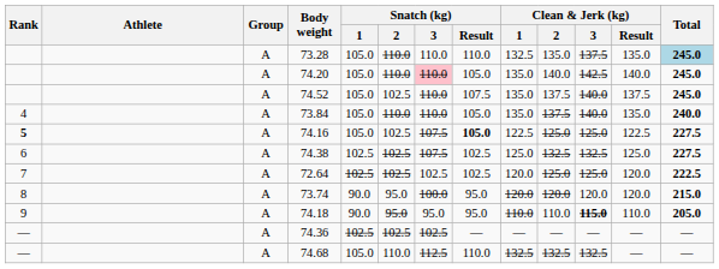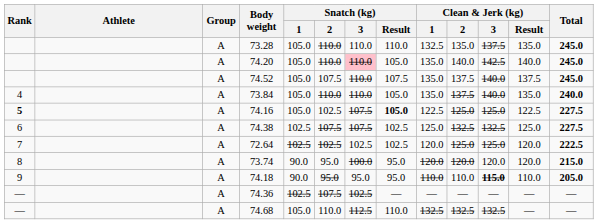 <table class = "wikitable" style="text-align:center;">
 <tr>
 <th rowspan=2 width=40>Rank</th>
 <th rowspan=2 width=250>Athlete</th>
 <th rowspan=2 width=50>Group</th>
 <th rowspan=2 width=60>Body weight</th>
 <th colspan=4>Snatch (kg)</th>
 <th colspan=4>Clean & Jerk (kg)</th>
 <th rowspan=2 width=60>Total</th>
 </tr>
 <tr>
 <th width=40>1</th>
 <th width=40>2</th>
 <th width=40>3</th>
 <th width=55>Result</th>
 <th width=40>1</th>
 <th width=40>2</th>
 <th width=40>3</th>
 <th width=55>Result</th>
 </tr>
 <tr>
 <td></td>
 <td align=left></td>
 <td>A</td>
 <td>73.28</td>
 <td>105.0</td>
 <td><s>110.0</s></td>
 <td>110.0</td>
 <td>110.0</td>
 <td>132.5</td>
 <td>135.0</td>
 <td><s>137.5</s></td>
 <td>135.0</td>
-<td style="background: lightblue;"><strong>245.0 </strong></td>
+<td><strong>245.0 </strong></td>
 </tr>
 <tr>
 <td></td>
 <td align=left></td>
 <td>A</td>
 <td>74.20</td>
 <td>105.0</td>
 <td><s>110.0</s></td>
 <td style="background: pink;"><s>110.0</s></td>
 <td>105.0</td>
 <td>135.0</td>
 <td>140.0</td>
 <td><s>142.5</s></td>
 <td>140.0</td>
 <td><strong>245.0 </strong></td>
 </tr>
 <tr>
 <td></td>
 <td align=left></td>
 <td>A</td>
 <td>74.52</td>
 <td>105.0</td>
-<td>102.5</td>
+<td>107.5</td>
 <td><s>110.0</s></td>
 <td>107.5</td>
 <td>135.0</td>
 <td>137.5</td>
 <td><s>140.0</s></td>
 <td>137.5</td>
 <td><strong>245.0 </strong></td>
 </tr>
 <tr>
 <td>4</td>
 <td align=left></td>
 <td>A</td>
 <td>73.84</td>
 <td>105.0</td>
 <td><s>110.0</s></td>
 <td><s>110.0</s></td>
 <td>105.0</td>
 <td>135.0</td>
 <td><s>137.5</s></td>
 <td><s>140.0</s></td>
 <td>135.0</td>
 <td><strong>240.0 </strong></td>
 </tr>
 <tr>
 <td><strong>5</strong></td>
 <td align=left></td>
 <td>A</td>
 <td>74.16</td>
 <td>105.0</td>
 <td>102.5</td>
 <td><s>107.5</s></td>
 <td><strong>105.0</strong></td>
 <td>122.5</td>
 <td><s>125.0</s></td>
 <td><s>125.0</s></td>
 <td>122.5</td>
 <td><strong>227.5 </strong></td>
 </tr>
 <tr>
 <td>6</td>
 <td align=left></td>
 <td>A</td>
 <td>74.38</td>
 <td>102.5</td>
-<td><s>102.5</s></td>
+<td><s>107.5</s></td>
 <td><s>107.5</s></td>
 <td>102.5</td>
 <td>125.0</td>
 <td><s>132.5</s></td>
 <td><s>132.5</s></td>
 <td>125.0</td>
 <td><strong>227.5 </strong></td>
 </tr>
 <tr>
 <td>7</td>
 <td align=left></td>
 <td>A</td>
 <td>72.64</td>
 <td><s>102.5</s></td>
 <td><s>102.5</s></td>
 <td>102.5</td>
 <td>102.5</td>
 <td>120.0</td>
 <td><s>125.0</s></td>
 <td><s>125.0</s></td>
 <td>120.0</td>
 <td><strong>222.5 </strong></td>
 </tr>
 <tr>
 <td>8</td>
 <td align=left></td>
 <td>A</td>
 <td>73.74</td>
 <td>90.0</td>
 <td>95.0</td>
 <td><s>100.0</s></td>
 <td>95.0</td>
 <td><s>120.0</s></td>
 <td><s>120.0</s></td>
 <td>120.0</td>
 <td>120.0</td>
 <td><strong>215.0 </strong></td>
 </tr>
 <tr>
 <td>9</td>
 <td align=left></td>
 <td>A</td>
 <td>74.18</td>
 <td>90.0</td>
 <td><s>95.0</s></td>
 <td>95.0</td>
 <td>95.0</td>
 <td><s>110.0</s></td>
 <td>110.0</td>
 <td><strong><s>115.0</s></strong></td>
 <td>110.0</td>
 <td><strong>205.0 </strong></td>
 </tr>
 <tr>
 <td>—</td>
 <td align=left></td>
 <td>A</td>
 <td>74.36</td>
 <td><s>102.5</s></td>
-<td><s>102.5</s></td>
+<td><s>107.5</s></td>
 <td><s>102.5</s></td>
 <td>—</td>
 <td>—</td>
 <td>—</td>
 <td>—</td>
 <td>—</td>
 <td>—</td>
 </tr>
 <tr>
 <td>—</td>
 <td align=left></td>
 <td>A</td>
 <td>74.68</td>
 <td>105.0</td>
 <td>110.0</td>
 <td><s>112.5</s></td>
 <td>110.0</td>
 <td><s>132.5</s></td>
 <td><s>132.5</s></td>
 <td><s>132.5</s></td>
 <td>—</td>
 <td>—</td>
 </tr>
 </table>
